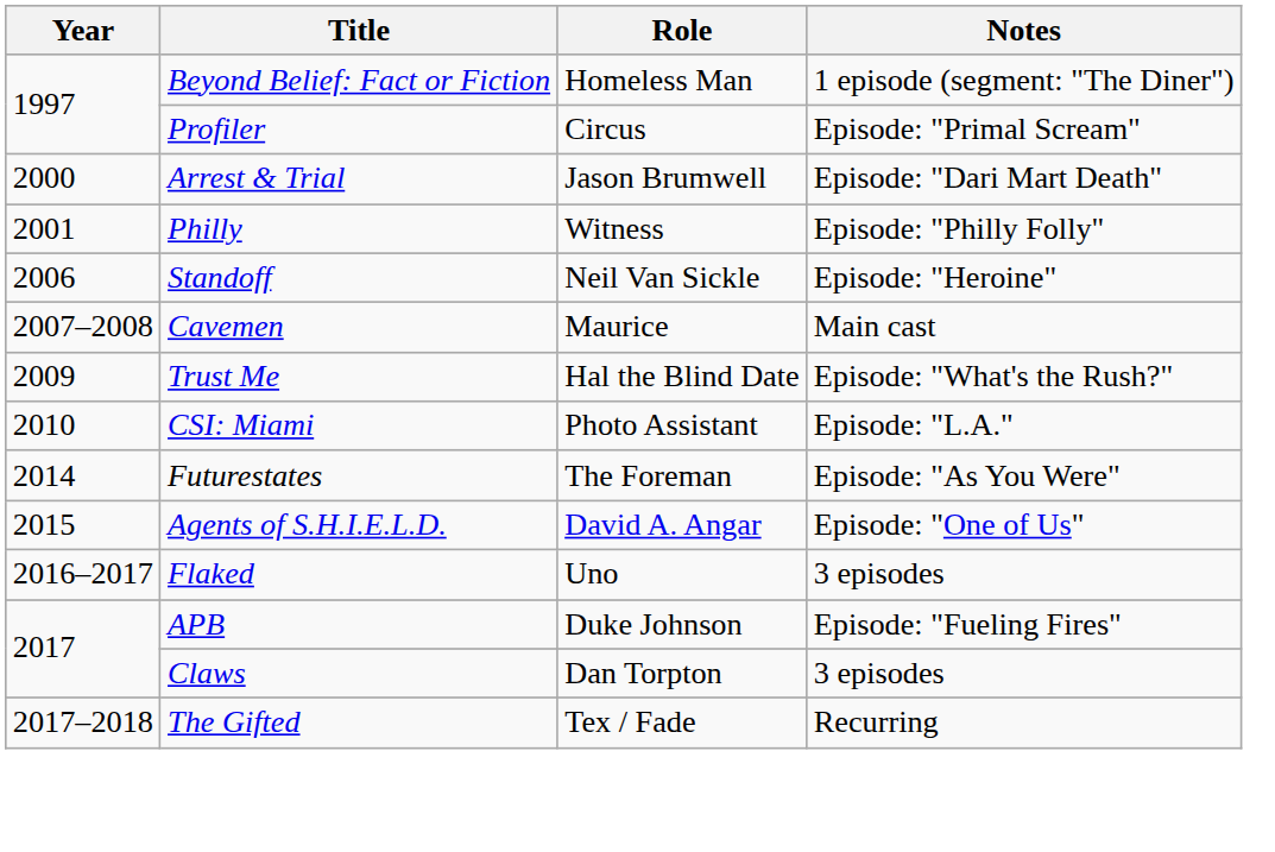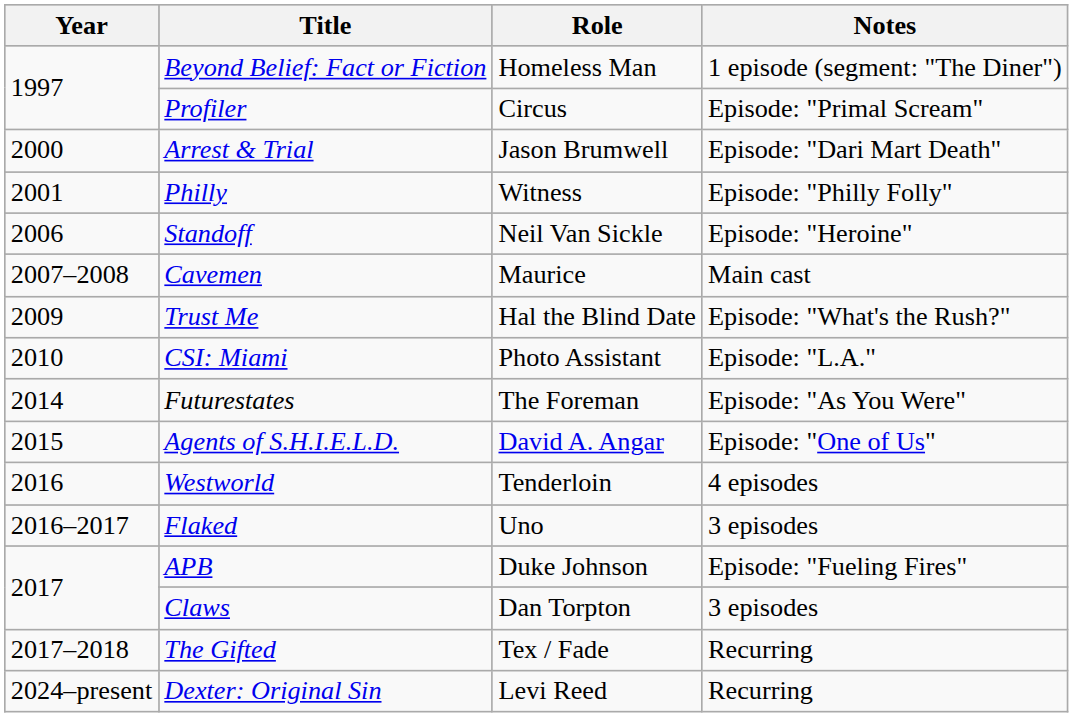 <table class="wikitable sortable">
 <tr>
 <th>Year</th>
 <th>Title</th>
 <th>Role</th>
 <th>Notes</th>
 </tr>
 <tr>
 <td rowspan="2">1997</td>
 <td><em><a href='#'>Beyond Belief: Fact or Fiction</a></em></td>
 <td>Homeless Man</td>
 <td>1 episode (segment: "The Diner")</td>
 </tr>
 <tr>
 <td><em><a href='#'>Profiler</a></em></td>
 <td>Circus</td>
 <td>Episode: "Primal Scream"</td>
 </tr>
 <tr>
 <td>2000</td>
 <td><em><a href='#'>Arrest & Trial</a></em></td>
 <td>Jason Brumwell</td>
 <td>Episode: "Dari Mart Death"</td>
 </tr>
 <tr>
 <td>2001</td>
 <td><em><a href='#'>Philly</a></em></td>
 <td>Witness</td>
 <td>Episode: "Philly Folly"</td>
 </tr>
 <tr>
 <td>2006</td>
 <td><em><a href='#'>Standoff</a></em></td>
 <td>Neil Van Sickle</td>
 <td>Episode: "Heroine"</td>
 </tr>
 <tr>
 <td>2007–2008</td>
 <td><em><a href='#'>Cavemen</a></em></td>
 <td>Maurice</td>
 <td>Main cast</td>
 </tr>
 <tr>
 <td>2009</td>
 <td><em><a href='#'>Trust Me</a></em></td>
 <td>Hal the Blind Date</td>
 <td>Episode: "What's the Rush?"</td>
 </tr>
 <tr>
 <td>2010</td>
 <td><em><a href='#'>CSI: Miami</a></em></td>
 <td>Photo Assistant</td>
 <td>Episode: "L.A."</td>
 </tr>
 <tr>
 <td>2014</td>
 <td><em>Futurestates</em></td>
 <td>The Foreman</td>
 <td>Episode: "As You Were"</td>
 </tr>
 <tr>
 <td>2015</td>
 <td><em><a href='#'>Agents of S.H.I.E.L.D.</a></em></td>
 <td><a href='#'>David A. Angar</a></td>
 <td>Episode: "<a href='#'>One of Us</a>"</td>
 </tr>
 <tr>
+<td>2016</td>
+<td><em><a href='#'>Westworld</a></em></td>
+<td>Tenderloin</td>
+<td>4 episodes</td>
+</tr>
+<tr>
 <td>2016–2017</td>
 <td><em><a href='#'>Flaked</a></em></td>
 <td>Uno</td>
 <td>3 episodes</td>
 </tr>
 <tr>
 <td rowspan="2">2017</td>
 <td><em><a href='#'>APB</a></em></td>
 <td>Duke Johnson</td>
 <td>Episode: "Fueling Fires"</td>
 </tr>
 <tr>
 <td><em><a href='#'>Claws</a></em></td>
 <td>Dan Torpton</td>
 <td>3 episodes</td>
 </tr>
 <tr>
 <td>2017–2018</td>
 <td><em><a href='#'>The Gifted</a></em></td>
 <td>Tex / Fade</td>
 <td>Recurring</td>
 </tr>
+<tr>
+<td>2024–present</td>
+<td><em><a href='#'>Dexter: Original Sin</a></em></td>
+<td>Levi Reed</td>
+<td>Recurring</td>
+</tr>
 </table>
